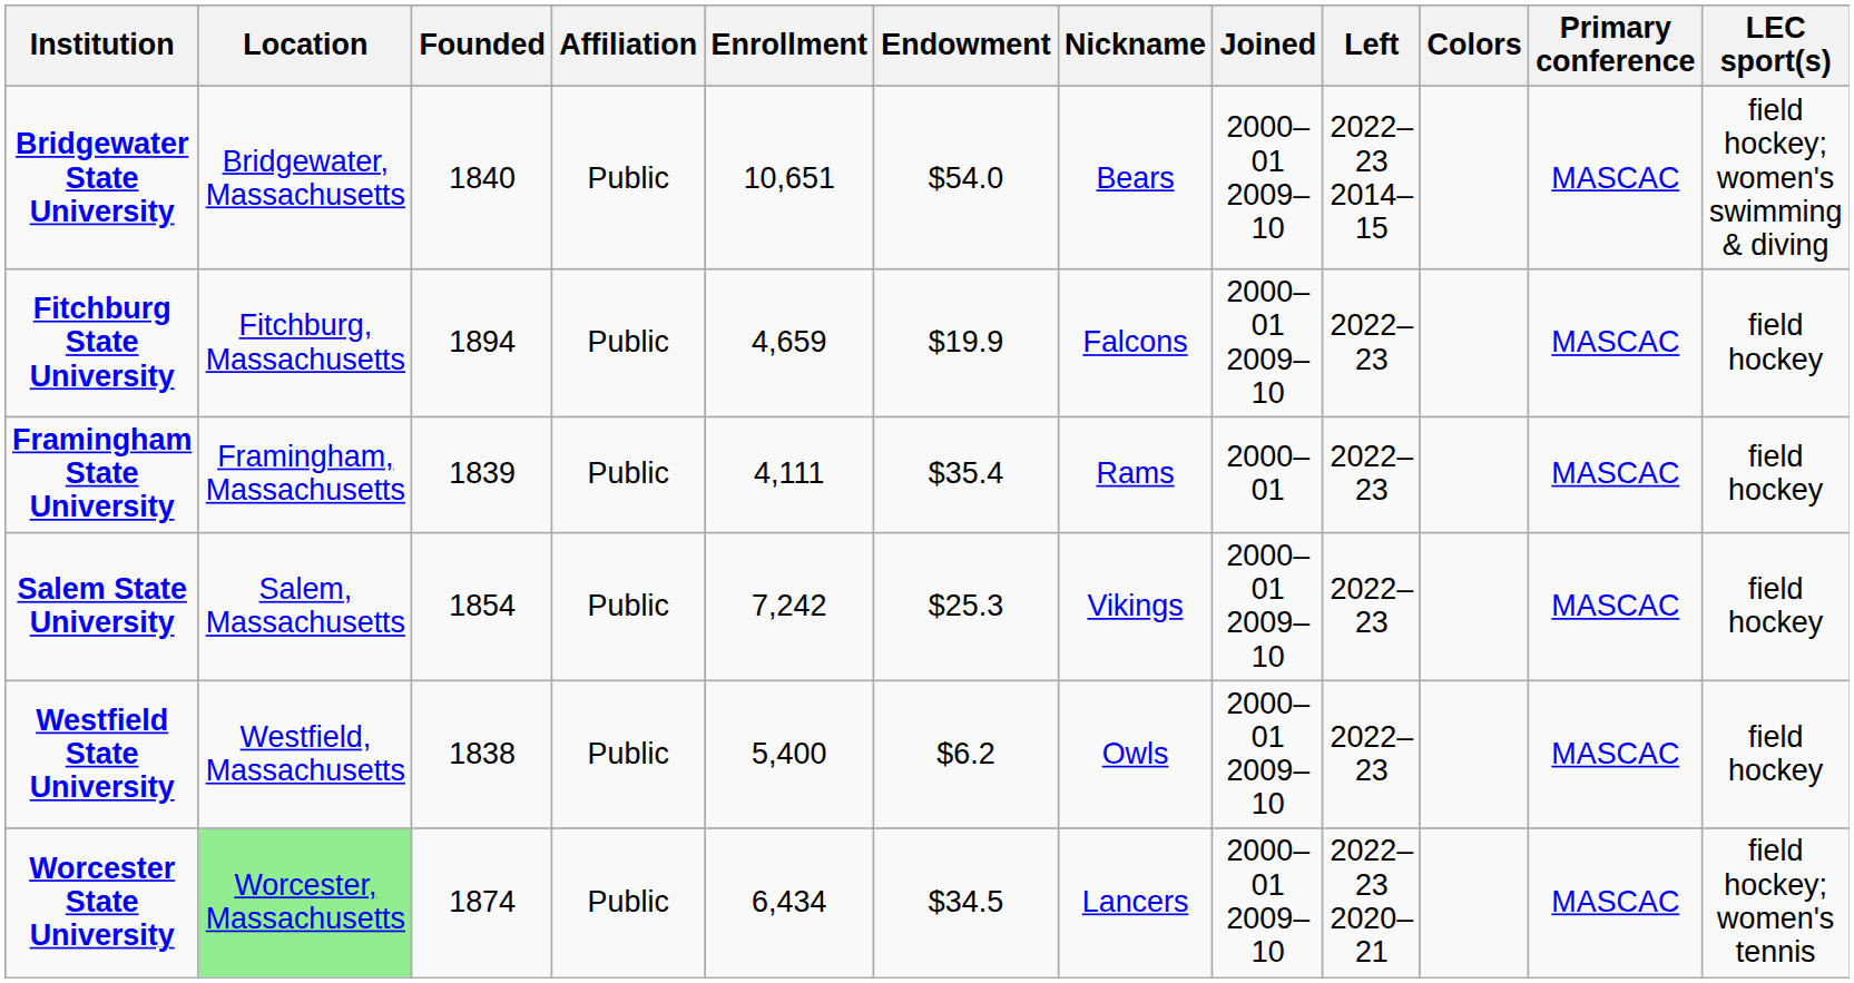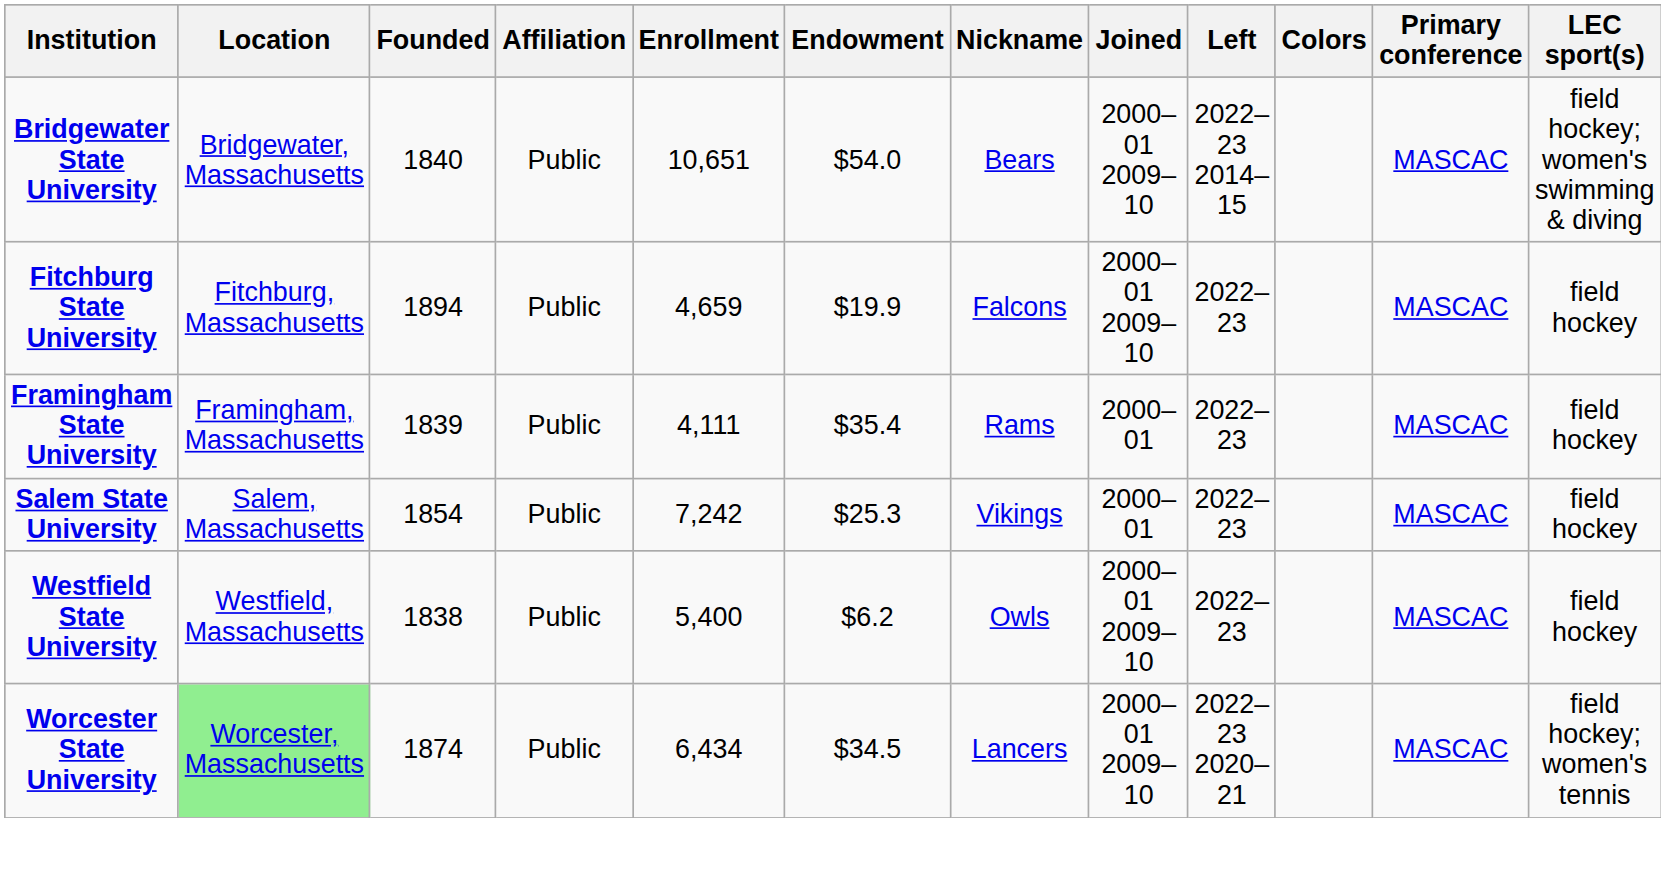 <table class="wikitable sortable" style="text-align:center;">
 <tr>
 <th>Institution</th>
 <th>Location</th>
 <th>Founded</th>
 <th>Affiliation</th>
 <th>Enrollment</th>
 <th>Endowment</th>
 <th>Nickname</th>
 <th>Joined</th>
 <th>Left</th>
 <th>Colors</th>
 <th>Primary<br>conference</th>
 <th>LEC<br>sport(s)</th>
 </tr>
 <tr>
 <td><strong><a href='#'>Bridgewater State University</a></strong></td>
 <td><a href='#'>Bridgewater, Massachusetts</a></td>
 <td>1840</td>
 <td>Public</td>
 <td>10,651</td>
 <td>$54.0</td>
 <td><a href='#'>Bears</a></td>
 <td>2000–01<br>2009–10</td>
 <td>2022–23<br>2014–15</td>
 <td></td>
 <td><a href='#'>MASCAC</a></td>
 <td>field hockey;<br>women's swimming & diving</td>
 </tr>
 <tr>
 <td><strong><a href='#'>Fitchburg State University</a></strong></td>
 <td><a href='#'>Fitchburg, Massachusetts</a></td>
 <td>1894</td>
 <td>Public</td>
 <td>4,659</td>
 <td>$19.9</td>
 <td><a href='#'>Falcons</a></td>
 <td>2000–01<br>2009–10</td>
 <td>2022–23</td>
 <td></td>
 <td><a href='#'>MASCAC</a></td>
 <td>field hockey</td>
 </tr>
 <tr>
 <td><strong><a href='#'>Framingham State University</a></strong></td>
 <td><a href='#'>Framingham, Massachusetts</a></td>
 <td>1839</td>
 <td>Public</td>
 <td>4,111</td>
 <td>$35.4</td>
 <td><a href='#'>Rams</a></td>
 <td>2000–01</td>
 <td>2022–23</td>
 <td></td>
 <td><a href='#'>MASCAC</a></td>
 <td>field hockey</td>
 </tr>
 <tr>
 <td><strong><a href='#'>Salem State University</a></strong></td>
 <td><a href='#'>Salem, Massachusetts</a></td>
 <td>1854</td>
 <td>Public</td>
 <td>7,242</td>
 <td>$25.3</td>
 <td><a href='#'>Vikings</a></td>
-<td>2000–01<br>2009–10</td>
+<td>2000–01</td>
 <td>2022–23</td>
 <td></td>
 <td><a href='#'>MASCAC</a></td>
 <td>field hockey</td>
 </tr>
 <tr>
 <td><strong><a href='#'>Westfield State University</a></strong></td>
 <td><a href='#'>Westfield, Massachusetts</a></td>
 <td>1838</td>
 <td>Public</td>
 <td>5,400</td>
 <td>$6.2</td>
 <td><a href='#'>Owls</a></td>
 <td>2000–01<br>2009–10</td>
 <td>2022–23</td>
 <td></td>
 <td><a href='#'>MASCAC</a></td>
 <td>field hockey</td>
 </tr>
 <tr>
 <td><strong><a href='#'>Worcester State University</a></strong></td>
 <td style="background: lightgreen;"><a href='#'>Worcester, Massachusetts</a></td>
 <td>1874</td>
 <td>Public</td>
 <td>6,434</td>
 <td>$34.5</td>
 <td><a href='#'>Lancers</a></td>
 <td>2000–01<br>2009–10</td>
 <td>2022–23<br>2020–21</td>
 <td></td>
 <td><a href='#'>MASCAC</a></td>
 <td>field hockey;<br>women's tennis</td>
 </tr>
 </table>
